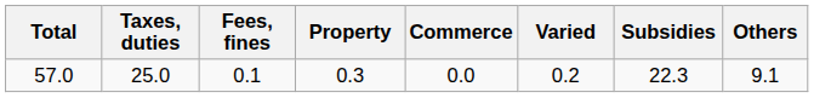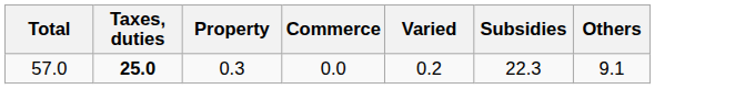 <table class="wikitable">
 <tr>
 <th style="width:70px;">Total</th>
 <th style="width:70px;">Taxes, duties</th>
-<th style="width:70px;">Fees, fines</th>
 <th style="width:80px;">Property</th>
 <th style="width:80px;">Commerce</th>
 <th style="width:70px;">Varied</th>
 <th style="width:80px;">Subsidies</th>
 <th style="width:60px;">Others</th>
 </tr>
 <tr>
 <td style="text-align:center;">57.0</td>
-<td style="text-align:center;">25.0</td>
-<td style="text-align:center;">0.1</td>
+<td style="text-align:center;"><strong>25.0</strong></td>
 <td style="text-align:center;">0.3</td>
 <td style="text-align:center;">0.0</td>
 <td style="text-align:center;">0.2</td>
 <td style="text-align:center;">22.3</td>
 <td style="text-align:center;">9.1</td>
 </tr>
 </table>
